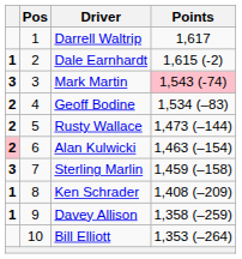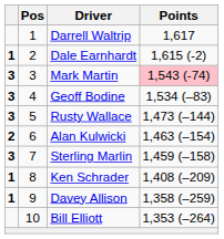 <table class="wikitable" style="font-size: 95%;">
 <tr>
 <th></th>
 <th>Pos</th>
 <th>Driver</th>
 <th>Points</th>
 </tr>
 <tr>
 <td align="left"></td>
 <td style="text-align:center;">1</td>
 <td><a href='#'>Darrell Waltrip</a></td>
 <td style="text-align:center;">1,617</td>
 </tr>
 <tr>
 <td align="left">  <strong>1</strong></td>
 <td style="text-align:center;">2</td>
 <td><a href='#'>Dale Earnhardt</a></td>
 <td style="text-align:center;">1,615 (-2)</td>
 </tr>
 <tr>
 <td align="left">  <strong>3</strong></td>
 <td style="text-align:center;">3</td>
 <td><a href='#'>Mark Martin</a></td>
 <td style="background: pink; text-align:center;">1,543 (-74)</td>
 </tr>
 <tr>
-<td align="left">  <strong>2</strong></td>
+<td align="left">  <strong>3</strong></td>
 <td style="text-align:center;">4</td>
 <td><a href='#'>Geoff Bodine</a></td>
 <td style="text-align:center;">1,534 (–83)</td>
 </tr>
 <tr>
-<td align="left">  <strong>2</strong></td>
+<td align="left">  <strong>3</strong></td>
 <td style="text-align:center;">5</td>
 <td><a href='#'>Rusty Wallace</a></td>
 <td style="text-align:center;">1,473 (–144)</td>
 </tr>
 <tr>
-<td align="left" style="background: pink;">  <strong>2</strong></td>
+<td align="left">  <strong>2</strong></td>
 <td style="text-align:center;">6</td>
 <td><a href='#'>Alan Kulwicki</a></td>
 <td style="text-align:center;">1,463 (–154)</td>
 </tr>
 <tr>
 <td align="left">  <strong>3</strong></td>
 <td style="text-align:center;">7</td>
 <td><a href='#'>Sterling Marlin</a></td>
 <td style="text-align:center;">1,459 (–158)</td>
 </tr>
 <tr>
 <td align="left">  <strong>1</strong></td>
 <td style="text-align:center;">8</td>
 <td><a href='#'>Ken Schrader</a></td>
 <td style="text-align:center;">1,408 (–209)</td>
 </tr>
 <tr>
 <td align="left">  <strong>1</strong></td>
 <td style="text-align:center;">9</td>
 <td><a href='#'>Davey Allison</a></td>
 <td style="text-align:center;">1,358 (–259)</td>
 </tr>
 <tr>
 <td align="left"></td>
 <td style="text-align:center;">10</td>
 <td><a href='#'>Bill Elliott</a></td>
 <td style="text-align:center;">1,353 (–264)</td>
 </tr>
 <tr class="sortbottom">
 <th colspan="9"></th>
 </tr>
 </table>
